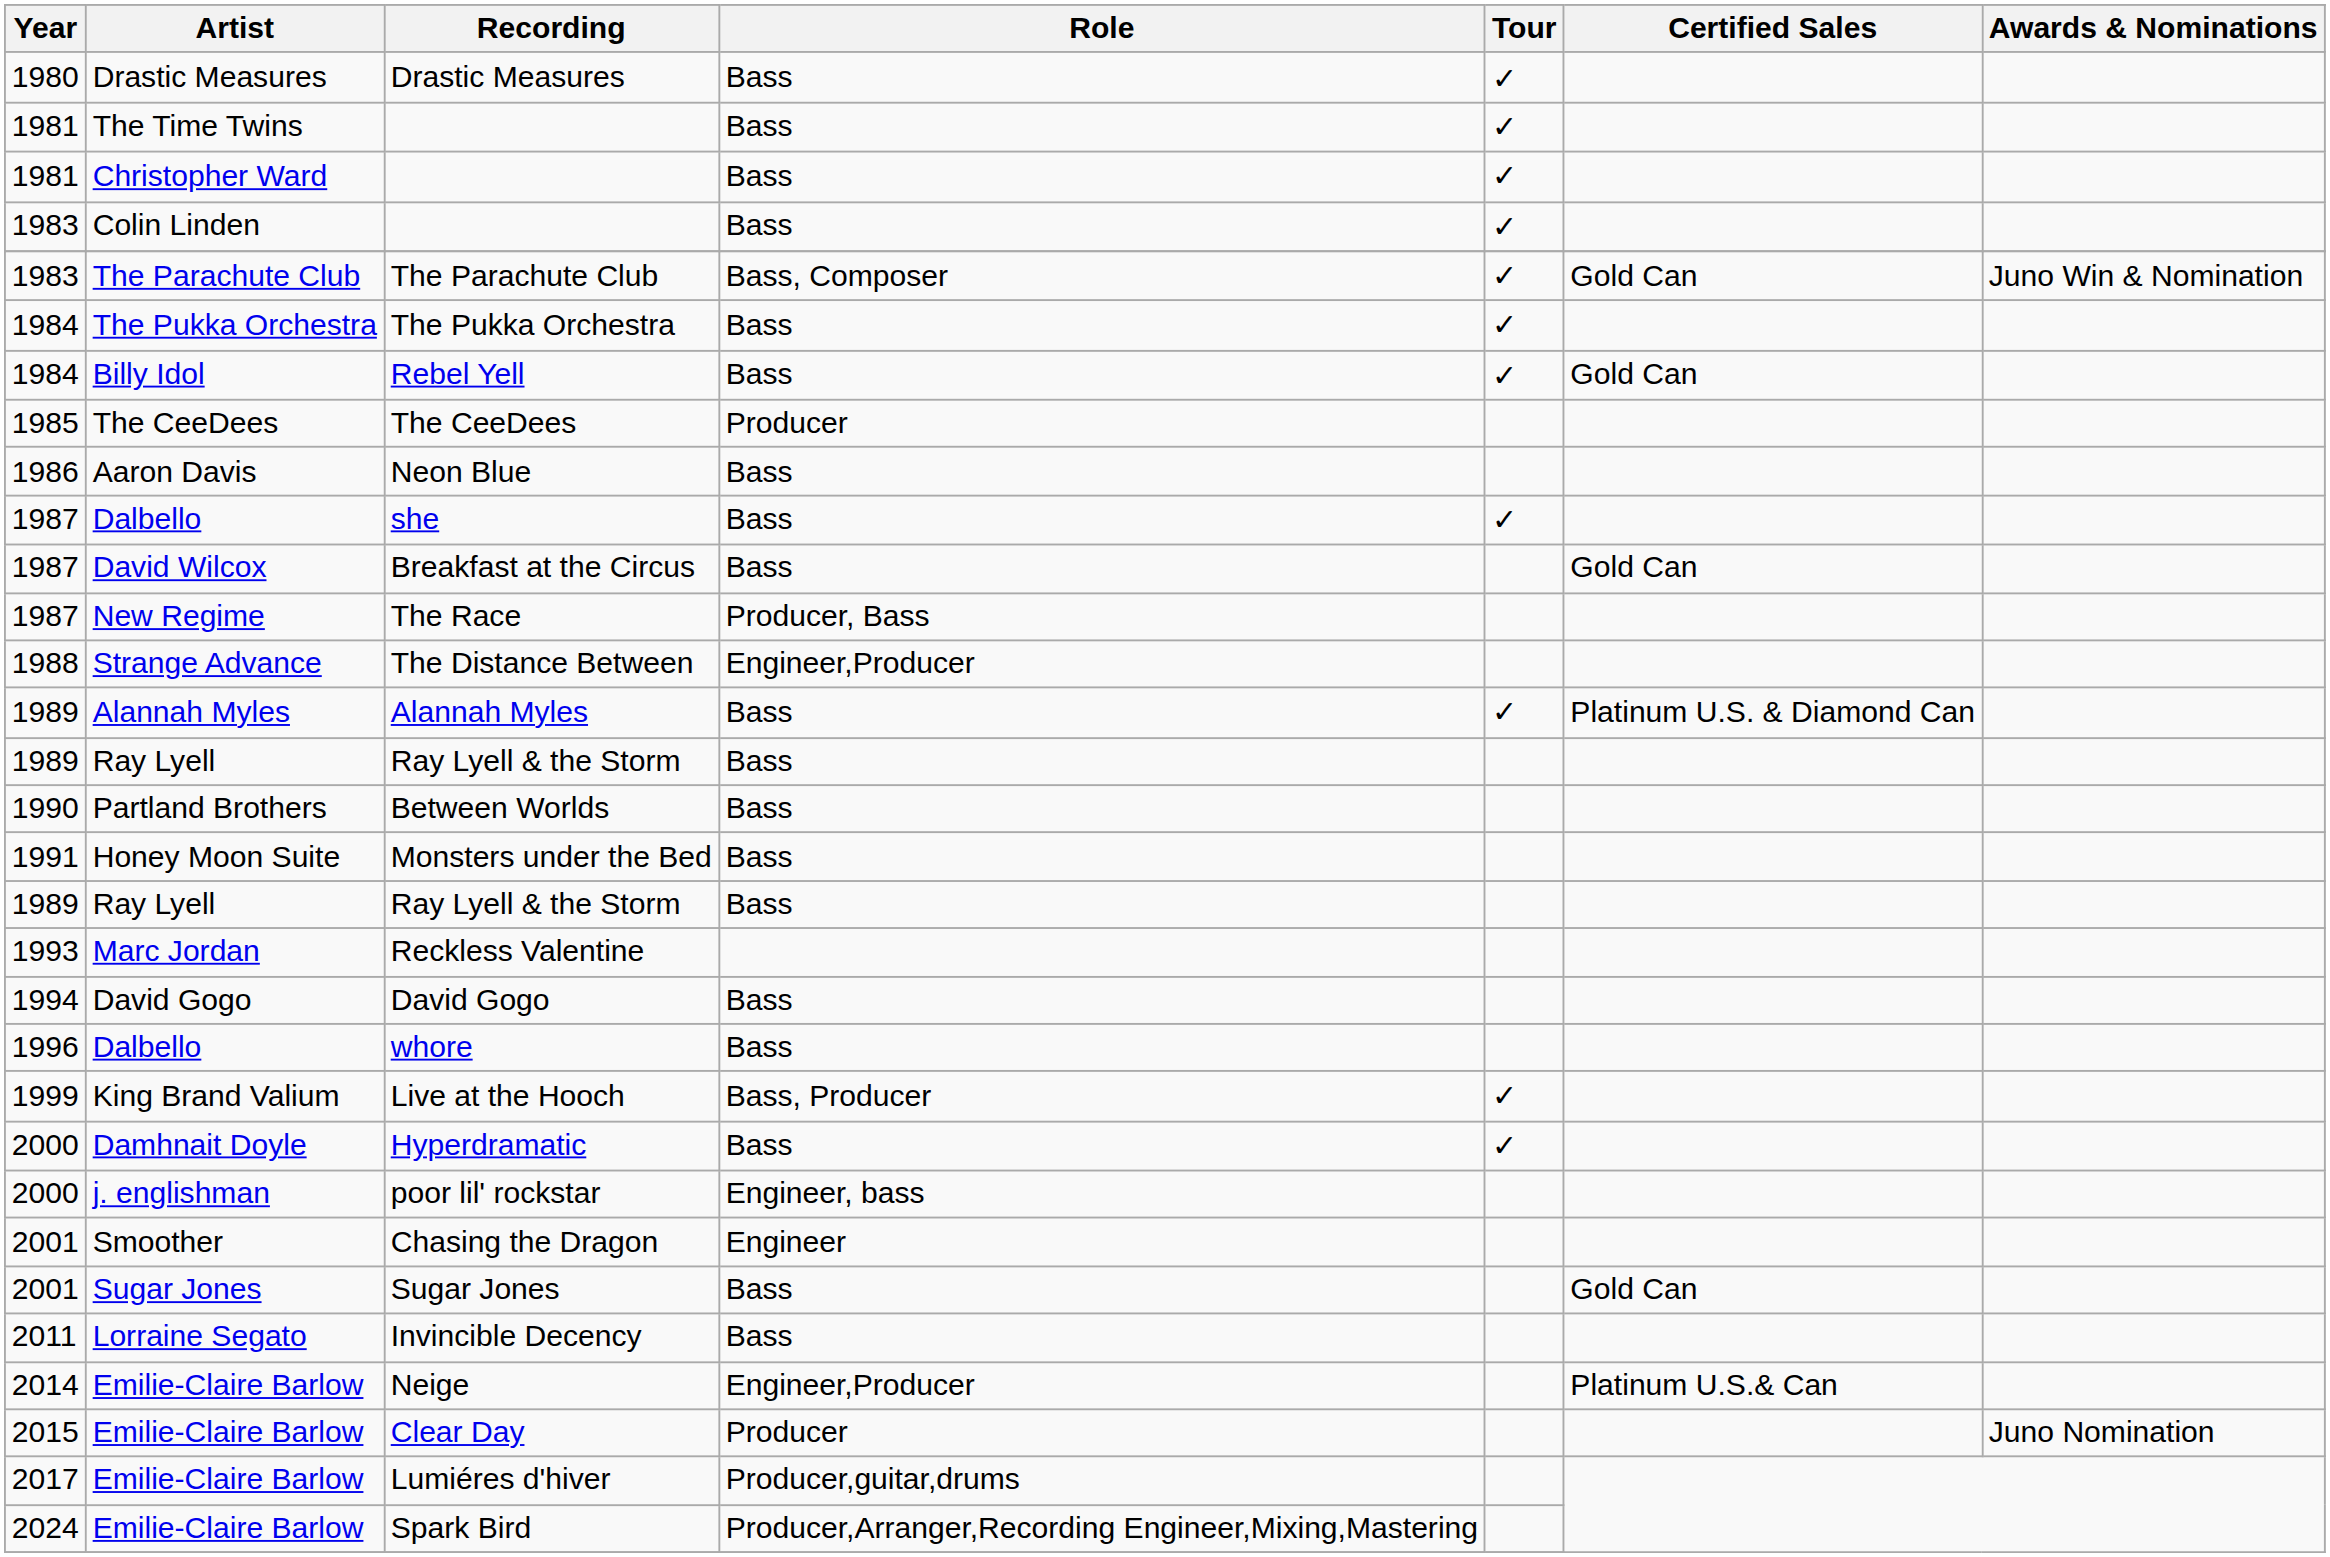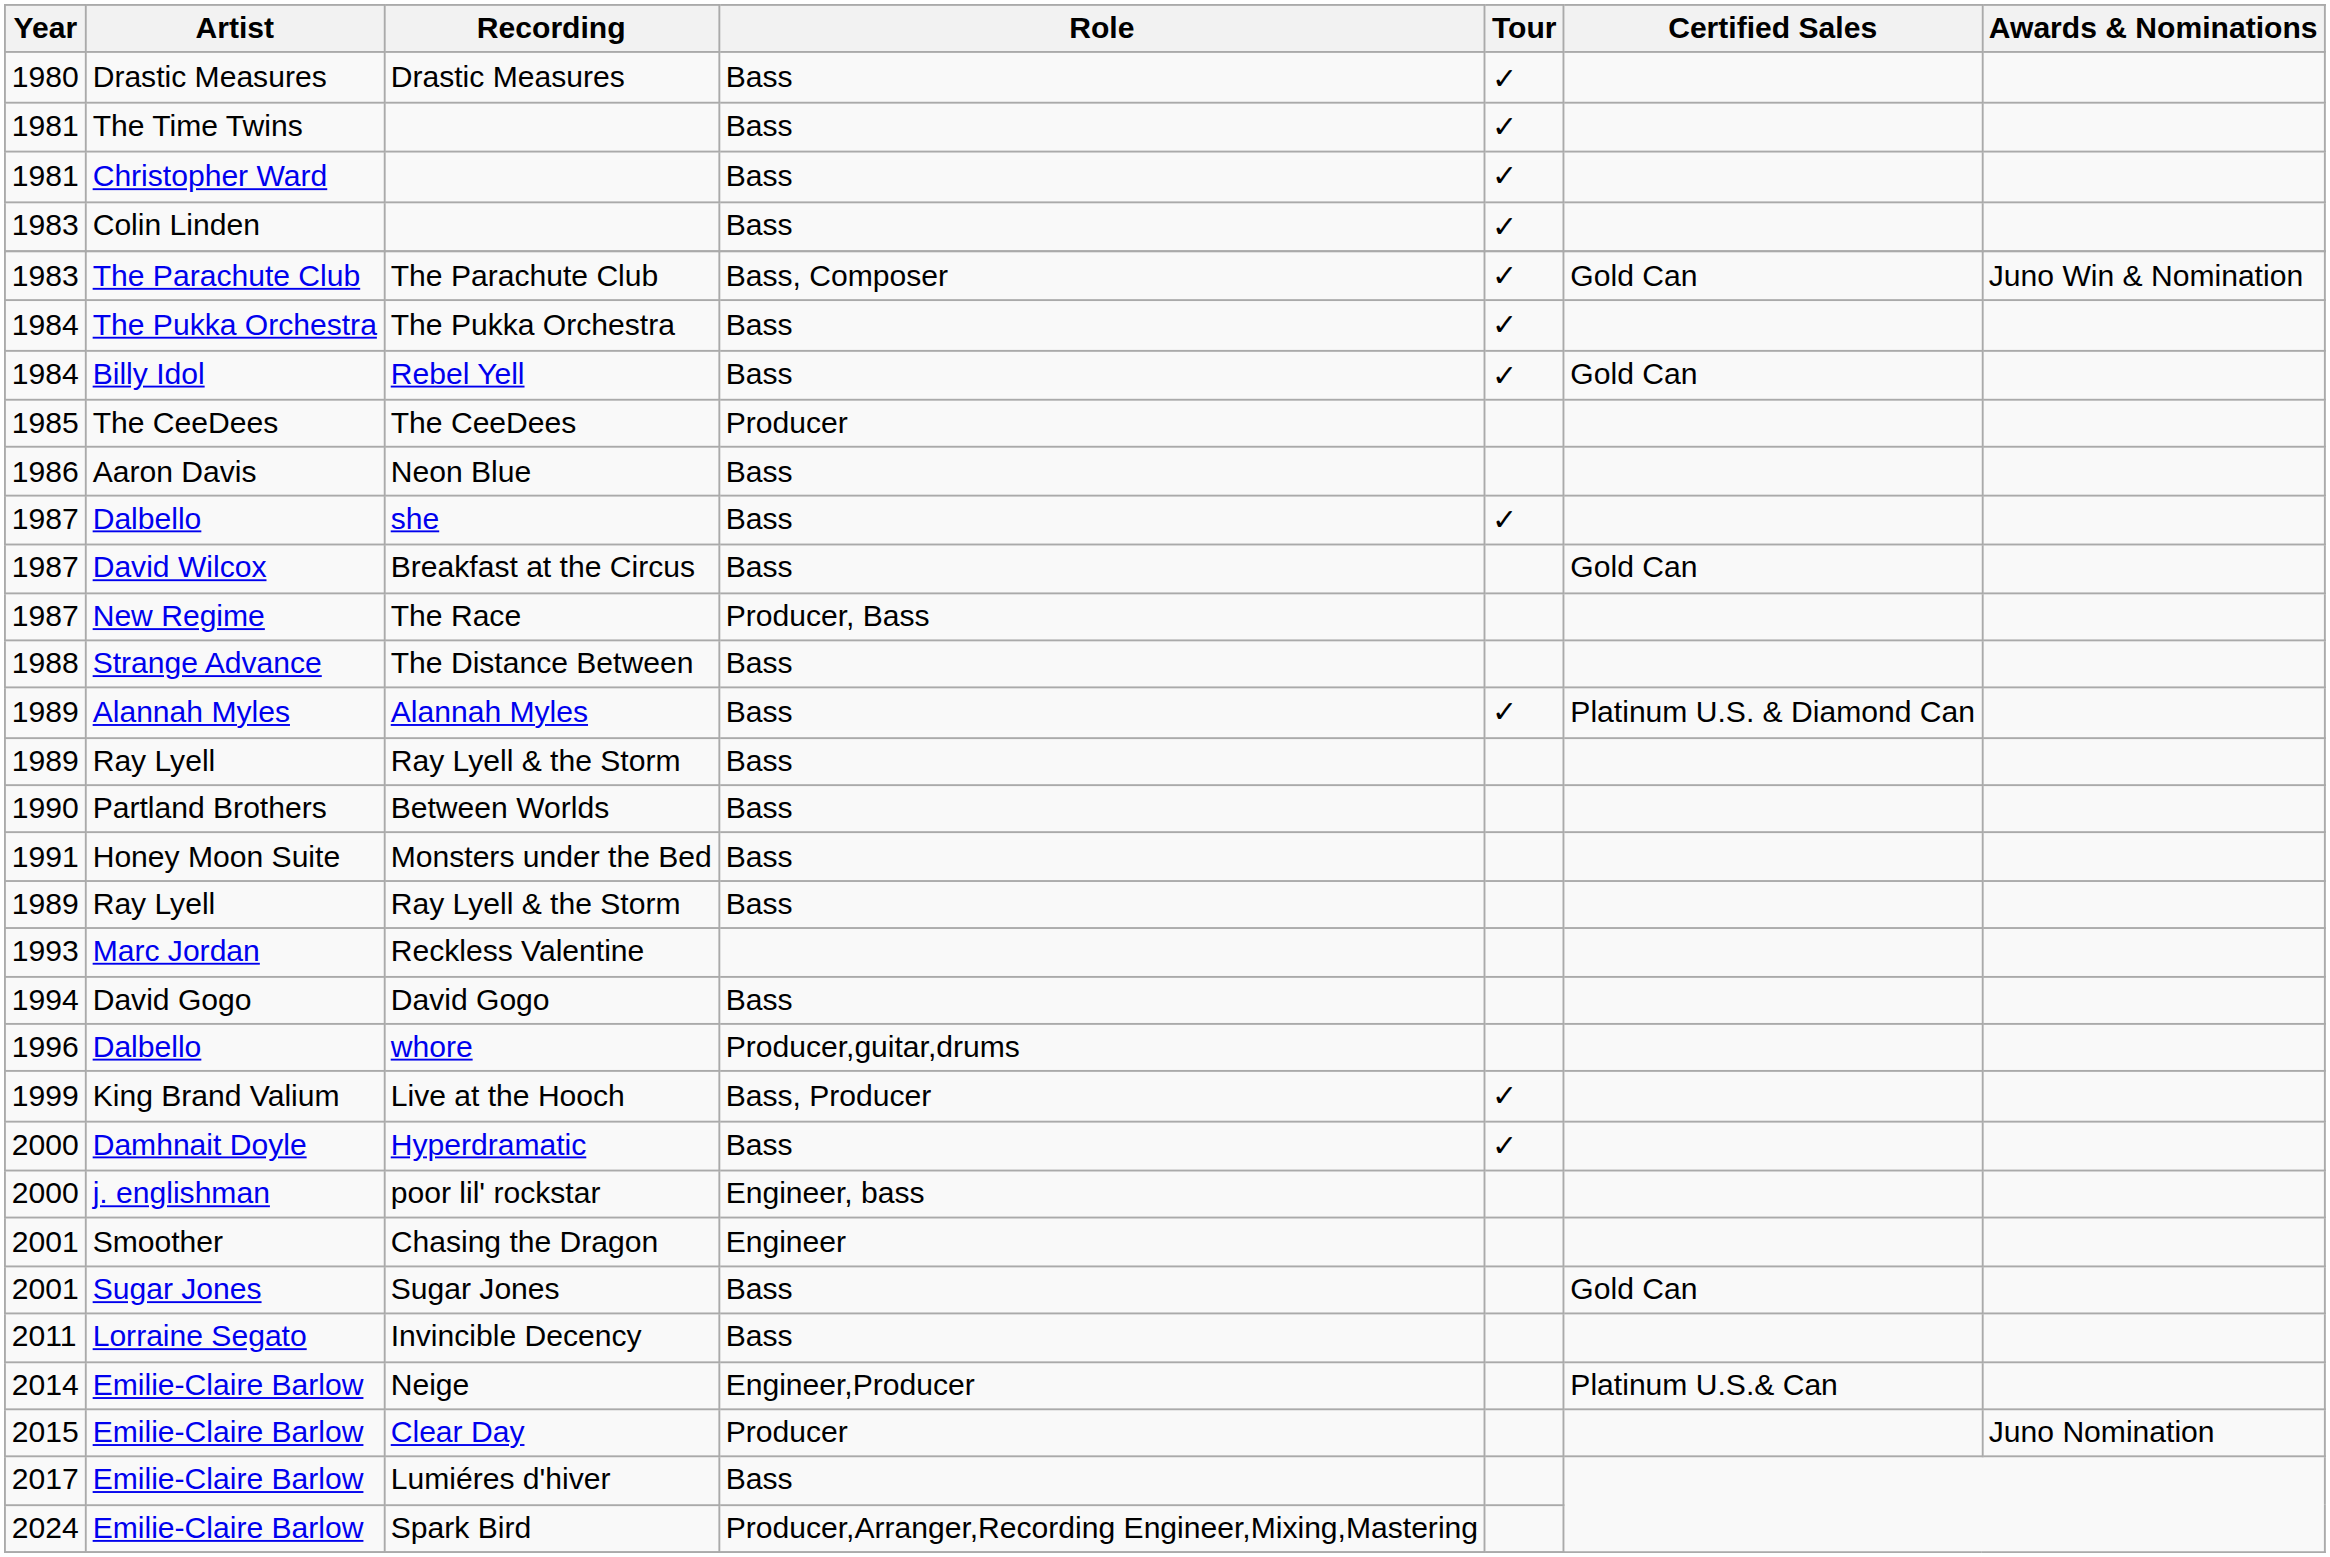 <table class="wikitable">
 <tr>
 <th>Year</th>
 <th>Artist</th>
 <th>Recording</th>
 <th>Role</th>
 <th>Tour</th>
 <th>Certified Sales</th>
 <th>Awards & Nominations</th>
 </tr>
 <tr>
 <td>1980</td>
 <td>Drastic Measures</td>
 <td>Drastic Measures</td>
 <td>Bass</td>
 <td>✓</td>
 <td></td>
 <td></td>
 </tr>
 <tr>
 <td>1981</td>
 <td>The Time Twins</td>
 <td></td>
 <td>Bass</td>
 <td>✓</td>
 <td></td>
 <td></td>
 </tr>
 <tr>
 <td>1981</td>
 <td><a href='#'>Christopher Ward</a></td>
 <td></td>
 <td>Bass</td>
 <td>✓</td>
 <td></td>
 <td></td>
 </tr>
 <tr>
 <td>1983</td>
 <td>Colin Linden</td>
 <td></td>
 <td>Bass</td>
 <td>✓</td>
 <td></td>
 <td></td>
 </tr>
 <tr>
 </tr>
 <tr>
 <td>1983</td>
 <td><a href='#'>The Parachute Club</a></td>
 <td>The Parachute Club</td>
 <td>Bass, Composer</td>
 <td>✓</td>
 <td>Gold Can</td>
 <td>Juno Win & Nomination</td>
 </tr>
 <tr>
 <td>1984</td>
 <td><a href='#'>The Pukka Orchestra</a></td>
 <td>The Pukka Orchestra</td>
 <td>Bass</td>
 <td>✓</td>
 <td></td>
 <td></td>
 </tr>
 <tr>
 <td>1984</td>
 <td><a href='#'>Billy Idol</a></td>
 <td><a href='#'>Rebel Yell</a></td>
 <td>Bass</td>
 <td>✓</td>
 <td>Gold Can</td>
 <td></td>
 </tr>
 <tr>
 <td>1985</td>
 <td>The CeeDees</td>
 <td>The CeeDees</td>
 <td>Producer</td>
 <td></td>
 <td></td>
 <td></td>
 </tr>
 <tr>
 <td>1986</td>
 <td>Aaron Davis</td>
 <td>Neon Blue</td>
 <td>Bass</td>
 <td></td>
 <td></td>
 <td></td>
 </tr>
 <tr>
 <td>1987</td>
 <td><a href='#'>Dalbello</a></td>
 <td><a href='#'>she</a></td>
 <td>Bass</td>
 <td>✓</td>
 <td></td>
 <td></td>
 </tr>
 <tr>
 <td>1987</td>
 <td><a href='#'>David Wilcox</a></td>
 <td>Breakfast at the Circus</td>
 <td>Bass</td>
 <td></td>
 <td>Gold Can</td>
 <td></td>
 </tr>
 <tr>
 <td>1987</td>
 <td><a href='#'>New Regime</a></td>
 <td>The Race</td>
 <td>Producer, Bass</td>
 <td></td>
 <td></td>
 <td></td>
 </tr>
 <tr>
 <td>1988</td>
 <td><a href='#'>Strange Advance</a></td>
 <td>The Distance Between</td>
-<td>Engineer,Producer</td>
+<td>Bass</td>
 <td></td>
 <td></td>
 <td></td>
 </tr>
 <tr>
 <td>1989</td>
 <td><a href='#'>Alannah Myles</a></td>
 <td><a href='#'>Alannah Myles</a></td>
 <td>Bass</td>
 <td>✓</td>
 <td>Platinum U.S. & Diamond  Can </td>
 <td></td>
 </tr>
 <tr>
 <td>1989</td>
 <td>Ray Lyell</td>
 <td>Ray Lyell & the Storm</td>
 <td>Bass</td>
 <td></td>
 <td></td>
 <td></td>
 </tr>
 <tr>
 <td>1990</td>
 <td>Partland Brothers</td>
 <td>Between Worlds</td>
 <td>Bass</td>
 <td></td>
 <td></td>
 <td></td>
 </tr>
 <tr>
 <td>1991</td>
 <td>Honey Moon Suite</td>
 <td>Monsters under the Bed</td>
 <td>Bass</td>
 <td></td>
 <td></td>
 <td></td>
 </tr>
 <tr>
 <td>1989</td>
 <td>Ray Lyell</td>
 <td>Ray Lyell & the Storm</td>
 <td>Bass</td>
 <td></td>
 <td></td>
 <td></td>
 </tr>
 <tr>
 <td>1993</td>
 <td><a href='#'>Marc Jordan</a></td>
 <td>Reckless Valentine</td>
 <td></td>
 <td></td>
 <td></td>
 <td></td>
 </tr>
 <tr>
 <td>1994</td>
 <td>David Gogo</td>
 <td>David Gogo</td>
 <td>Bass</td>
 <td></td>
 <td></td>
 <td></td>
 </tr>
 <tr>
 <td>1996</td>
 <td><a href='#'>Dalbello</a></td>
 <td><a href='#'>whore</a></td>
-<td>Bass</td>
+<td>Producer,guitar,drums</td>
 <td></td>
 <td></td>
 <td></td>
 </tr>
 <tr>
 <td>1999</td>
 <td>King Brand Valium</td>
 <td>Live at the Hooch</td>
 <td>Bass, Producer</td>
 <td>✓</td>
 <td></td>
 <td></td>
 </tr>
 <tr>
 <td>2000</td>
 <td><a href='#'>Damhnait Doyle</a></td>
 <td><a href='#'>Hyperdramatic</a></td>
 <td>Bass</td>
 <td>✓</td>
 <td></td>
 <td></td>
 </tr>
 <tr>
 <td>2000</td>
 <td><a href='#'>j. englishman</a></td>
 <td>poor lil' rockstar</td>
 <td>Engineer, bass</td>
 <td></td>
 <td></td>
 <td></td>
 </tr>
 <tr>
 <td>2001</td>
 <td>Smoother</td>
 <td>Chasing the Dragon</td>
 <td>Engineer</td>
 <td></td>
 <td></td>
 <td></td>
 </tr>
 <tr>
 <td>2001</td>
 <td><a href='#'>Sugar Jones</a></td>
 <td>Sugar Jones</td>
 <td>Bass</td>
 <td></td>
 <td>Gold Can</td>
 <td></td>
 </tr>
 <tr>
 <td>2011</td>
 <td><a href='#'>Lorraine Segato</a></td>
 <td>Invincible Decency</td>
 <td>Bass</td>
 <td></td>
 <td></td>
 <td></td>
 </tr>
 <tr>
 <td>2014</td>
 <td><a href='#'>Emilie-Claire Barlow</a></td>
 <td>Neige</td>
 <td>Engineer,Producer</td>
 <td></td>
 <td>Platinum U.S.& Can </td>
 <td></td>
 </tr>
 <tr>
 <td>2015</td>
 <td><a href='#'>Emilie-Claire Barlow</a></td>
 <td><a href='#'>Clear Day</a></td>
 <td>Producer</td>
 <td></td>
 <td></td>
 <td>Juno Nomination</td>
 </tr>
 <tr>
 <td>2017</td>
 <td><a href='#'>Emilie-Claire Barlow</a></td>
 <td>Lumiéres d'hiver</td>
-<td>Producer,guitar,drums</td>
+<td>Bass</td>
 <td></td>
 </tr>
 <tr>
 <td>2024</td>
 <td><a href='#'>Emilie-Claire Barlow</a></td>
 <td>Spark Bird</td>
 <td>Producer,Arranger,Recording Engineer,Mixing,Mastering</td>
 <td></td>
 </tr>
 <tr>
 </tr>
 </table>
